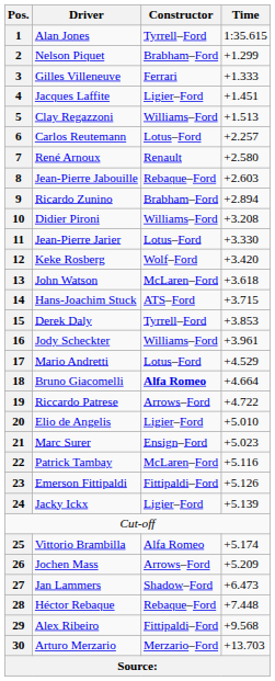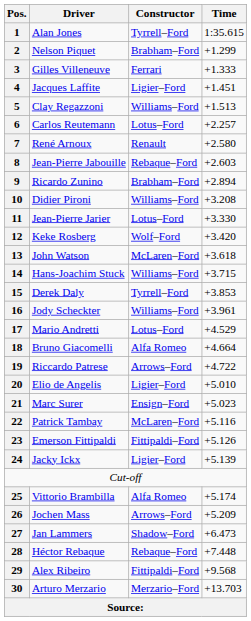 <table class="wikitable sortable" style="font-size:95%;">
 <tr>
 <th>Pos.</th>
 <th>Driver</th>
 <th>Constructor</th>
 <th>Time</th>
 </tr>
 <tr>
 <th>1</th>
 <td> <a href='#'>Alan Jones</a></td>
 <td><a href='#'>Tyrrell</a>–<a href='#'>Ford</a></td>
 <td>1:35.615</td>
 </tr>
 <tr>
 <th>2</th>
 <td> <a href='#'>Nelson Piquet</a></td>
 <td><a href='#'>Brabham</a>–<a href='#'>Ford</a></td>
 <td>+1.299</td>
 </tr>
 <tr>
 <th>3</th>
 <td> <a href='#'>Gilles Villeneuve</a></td>
 <td><a href='#'>Ferrari</a></td>
 <td>+1.333</td>
 </tr>
 <tr>
 <th>4</th>
 <td> <a href='#'>Jacques Laffite</a></td>
 <td><a href='#'>Ligier</a>–<a href='#'>Ford</a></td>
 <td>+1.451</td>
 </tr>
 <tr>
 <th>5</th>
 <td> <a href='#'>Clay Regazzoni</a></td>
 <td><a href='#'>Williams</a>–<a href='#'>Ford</a></td>
 <td>+1.513</td>
 </tr>
 <tr>
 <th>6</th>
 <td> <a href='#'>Carlos Reutemann</a></td>
 <td><a href='#'>Lotus</a>–<a href='#'>Ford</a></td>
 <td>+2.257</td>
 </tr>
 <tr>
 <th>7</th>
 <td> <a href='#'>René Arnoux</a></td>
 <td><a href='#'>Renault</a></td>
 <td>+2.580</td>
 </tr>
 <tr>
 <th>8</th>
 <td> <a href='#'>Jean-Pierre Jabouille</a></td>
 <td><a href='#'>Rebaque</a>–<a href='#'>Ford</a></td>
 <td>+2.603</td>
 </tr>
 <tr>
 <th>9</th>
 <td> <a href='#'>Ricardo Zunino</a></td>
 <td><a href='#'>Brabham</a>–<a href='#'>Ford</a></td>
 <td>+2.894</td>
 </tr>
 <tr>
 <th>10</th>
 <td> <a href='#'>Didier Pironi</a></td>
 <td><a href='#'>Williams</a>–<a href='#'>Ford</a></td>
 <td>+3.208</td>
 </tr>
 <tr>
 <th>11</th>
 <td> <a href='#'>Jean-Pierre Jarier</a></td>
 <td><a href='#'>Lotus</a>–<a href='#'>Ford</a></td>
 <td>+3.330</td>
 </tr>
 <tr>
 <th>12</th>
 <td> <a href='#'>Keke Rosberg</a></td>
 <td><a href='#'>Wolf</a>–<a href='#'>Ford</a></td>
 <td>+3.420</td>
 </tr>
 <tr>
 <th>13</th>
 <td> <a href='#'>John Watson</a></td>
 <td><a href='#'>McLaren</a>–<a href='#'>Ford</a></td>
 <td>+3.618</td>
 </tr>
 <tr>
 <th>14</th>
 <td> <a href='#'>Hans-Joachim Stuck</a></td>
-<td><a href='#'>ATS</a>–<a href='#'>Ford</a></td>
+<td><a href='#'>Williams</a>–<a href='#'>Ford</a></td>
 <td>+3.715</td>
 </tr>
 <tr>
 <th>15</th>
 <td> <a href='#'>Derek Daly</a></td>
 <td><a href='#'>Tyrrell</a>–<a href='#'>Ford</a></td>
 <td>+3.853</td>
 </tr>
 <tr>
 <th>16</th>
 <td> <a href='#'>Jody Scheckter</a></td>
 <td><a href='#'>Williams</a>–<a href='#'>Ford</a></td>
 <td>+3.961</td>
 </tr>
 <tr>
 <th>17</th>
 <td> <a href='#'>Mario Andretti</a></td>
 <td><a href='#'>Lotus</a>–<a href='#'>Ford</a></td>
 <td>+4.529</td>
 </tr>
 <tr>
 <th>18</th>
 <td> <a href='#'>Bruno Giacomelli</a></td>
-<td><strong><a href='#'>Alfa Romeo</a></strong></td>
+<td><a href='#'>Alfa Romeo</a></td>
 <td>+4.664</td>
 </tr>
 <tr>
 <th>19</th>
 <td> <a href='#'>Riccardo Patrese</a></td>
 <td><a href='#'>Arrows</a>–<a href='#'>Ford</a></td>
 <td>+4.722</td>
 </tr>
 <tr>
 <th>20</th>
 <td> <a href='#'>Elio de Angelis</a></td>
 <td><a href='#'>Ligier</a>–<a href='#'>Ford</a></td>
 <td>+5.010</td>
 </tr>
 <tr>
 <th>21</th>
 <td> <a href='#'>Marc Surer</a></td>
 <td><a href='#'>Ensign</a>–<a href='#'>Ford</a></td>
 <td>+5.023</td>
 </tr>
 <tr>
 <th>22</th>
 <td> <a href='#'>Patrick Tambay</a></td>
 <td><a href='#'>McLaren</a>–<a href='#'>Ford</a></td>
 <td>+5.116</td>
 </tr>
 <tr>
 <th>23</th>
 <td> <a href='#'>Emerson Fittipaldi</a></td>
 <td><a href='#'>Fittipaldi</a>–<a href='#'>Ford</a></td>
 <td>+5.126</td>
 </tr>
 <tr>
 <th>24</th>
 <td> <a href='#'>Jacky Ickx</a></td>
 <td><a href='#'>Ligier</a>–<a href='#'>Ford</a></td>
 <td>+5.139</td>
 </tr>
 <tr>
 <td colspan=4 align=center><em>Cut-off</em></td>
 </tr>
 <tr>
 <th>25</th>
 <td> <a href='#'>Vittorio Brambilla</a></td>
 <td><a href='#'>Alfa Romeo</a></td>
 <td>+5.174</td>
 </tr>
 <tr>
 <th>26</th>
 <td> <a href='#'>Jochen Mass</a></td>
 <td><a href='#'>Arrows</a>–<a href='#'>Ford</a></td>
 <td>+5.209</td>
 </tr>
 <tr>
 <th>27</th>
 <td> <a href='#'>Jan Lammers</a></td>
 <td><a href='#'>Shadow</a>–<a href='#'>Ford</a></td>
 <td>+6.473</td>
 </tr>
 <tr>
 <th>28</th>
 <td> <a href='#'>Héctor Rebaque</a></td>
 <td><a href='#'>Rebaque</a>–<a href='#'>Ford</a></td>
 <td>+7.448</td>
 </tr>
 <tr>
 <th>29</th>
 <td> <a href='#'>Alex Ribeiro</a></td>
 <td><a href='#'>Fittipaldi</a>–<a href='#'>Ford</a></td>
 <td>+9.568</td>
 </tr>
 <tr>
 <th>30</th>
 <td> <a href='#'>Arturo Merzario</a></td>
 <td><a href='#'>Merzario</a>–<a href='#'>Ford</a></td>
 <td>+13.703</td>
 </tr>
 <tr>
 <th colspan=4>Source:</th>
 </tr>
 </table>
